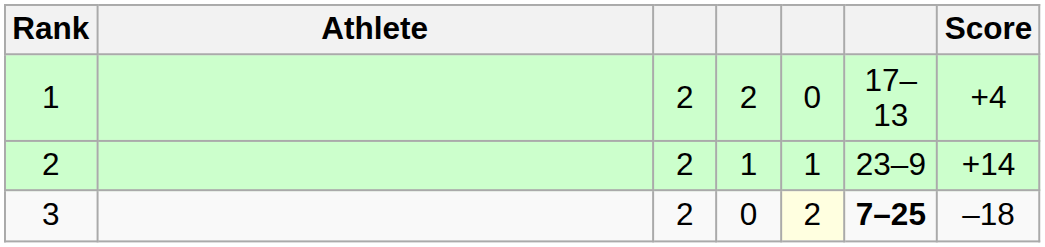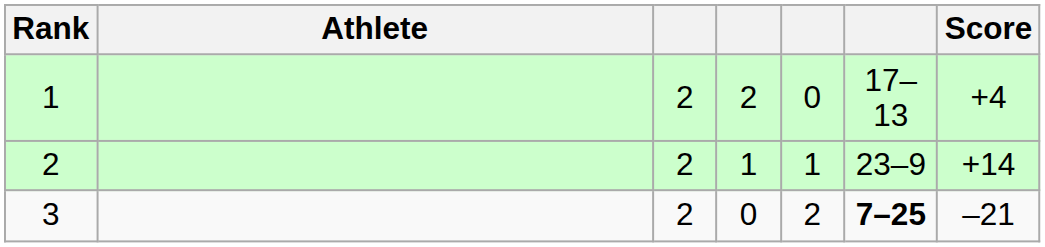 <table class="wikitable" style="text-align: center;">
 <tr>
 <th width=25>Rank</th>
 <th width=275>Athlete</th>
 <th width=25></th>
 <th width=25></th>
 <th width=25></th>
 <th width=40></th>
 <th width=40>Score</th>
 </tr>
 <tr bgcolor=ccffcc>
 <td>1</td>
 <td align=left></td>
 <td>2</td>
 <td>2</td>
 <td>0</td>
 <td>17–13</td>
 <td>+4</td>
 </tr>
 <tr bgcolor=ccffcc>
 <td>2</td>
 <td align=left></td>
 <td>2</td>
 <td>1</td>
 <td>1</td>
 <td>23–9</td>
 <td>+14</td>
 </tr>
 <tr>
 <td>3</td>
 <td align=left></td>
 <td>2</td>
 <td>0</td>
-<td style="background: lightyellow;">2</td>
+<td>2</td>
 <td><strong>7–25</strong></td>
-<td>–18</td>
+<td>–21</td>
 </tr>
 </table>
